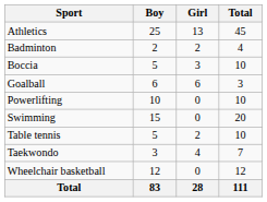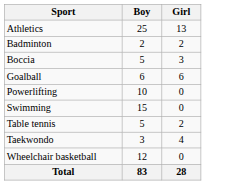 <table class="wikitable sortable" style="text-align:center;">
 <tr>
 <th width=180>Sport</th>
 <th width=55>Boy</th>
 <th width=55>Girl</th>
-<th width=55>Total</th>
 </tr>
 <tr>
 <td align=left>Athletics</td>
 <td>25</td>
 <td>13</td>
-<td>45</td>
 </tr>
 <tr>
 <td align=left>Badminton</td>
 <td>2</td>
 <td>2</td>
-<td>4</td>
 </tr>
 <tr>
 <td align=left>Boccia</td>
 <td>5</td>
 <td>3</td>
-<td>10</td>
 </tr>
 <tr>
 <td align=left>Goalball</td>
 <td>6</td>
 <td>6</td>
-<td>3</td>
 </tr>
 <tr>
 <td align=left>Powerlifting</td>
 <td>10</td>
 <td>0</td>
-<td>10</td>
 </tr>
 <tr>
 <td align=left>Swimming</td>
 <td>15</td>
 <td>0</td>
-<td>20</td>
 </tr>
 <tr>
 <td align=left>Table tennis</td>
 <td>5</td>
 <td>2</td>
-<td>10</td>
 </tr>
 <tr>
 <td align=left>Taekwondo</td>
 <td>3</td>
 <td>4</td>
-<td>7</td>
 </tr>
 <tr>
 <td align=left>Wheelchair basketball</td>
 <td>12</td>
 <td>0</td>
-<td>12</td>
 </tr>
 <tr>
 <th>Total</th>
 <th>83</th>
 <th>28</th>
-<th>111</th>
 </tr>
 </table>
